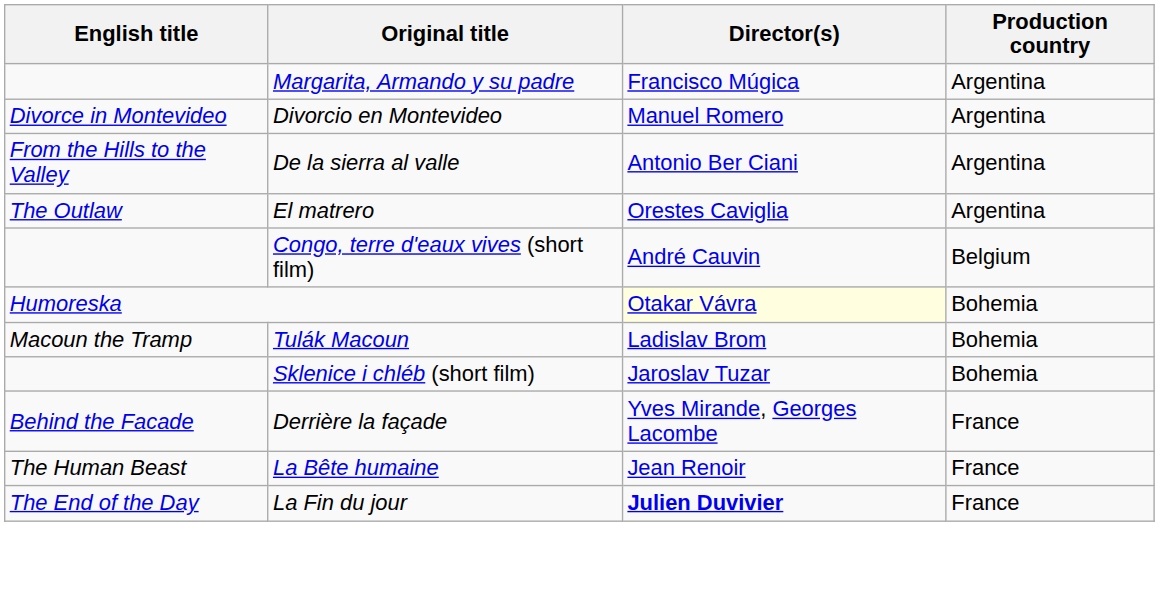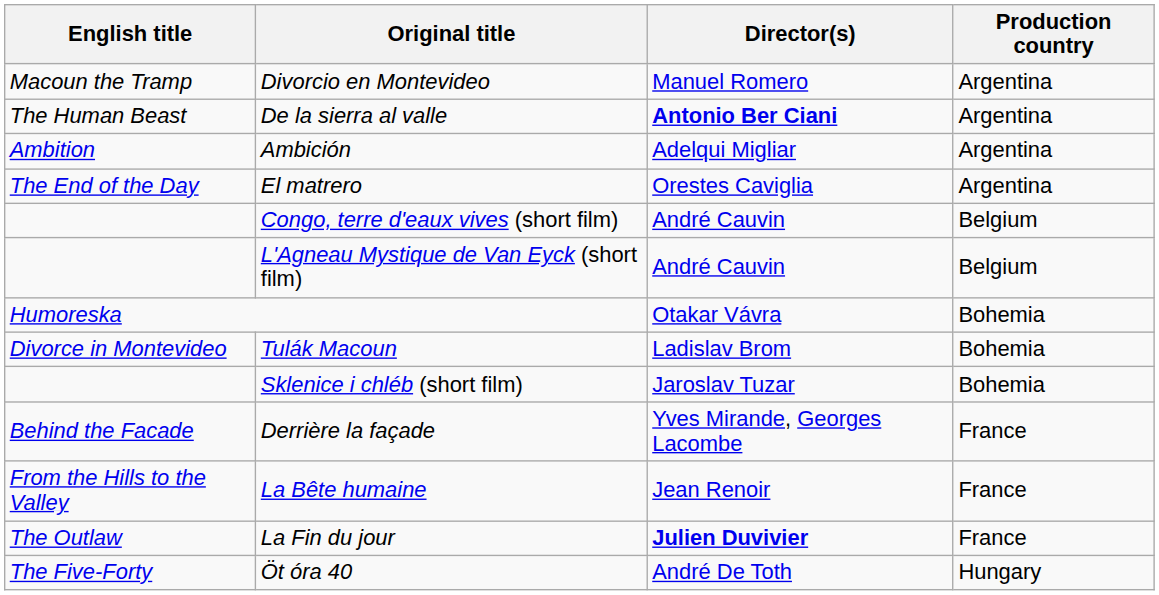 <table class="sortable wikitable" width="95%">
 <tr>
 <th>English title</th>
 <th>Original title</th>
 <th>Director(s)</th>
 <th>Production country</th>
 </tr>
 <tr>
-<td></td>
-<td><em><a href='#'>Margarita, Armando y su padre</a></em></td>
-<td><a href='#'>Francisco Múgica</a></td>
-<td>Argentina</td>
-</tr>
-<tr>
-<td><em><a href='#'>Divorce in Montevideo</a></em></td>
+<td><em>Macoun the Tramp</em></td>
 <td><em>Divorcio en Montevideo</em></td>
 <td><a href='#'>Manuel Romero</a></td>
 <td>Argentina</td>
 </tr>
 <tr>
-<td><em><a href='#'>From the Hills to the Valley</a></em></td>
+<td><em>The Human Beast</em></td>
 <td><em>De la sierra al valle</em></td>
-<td><a href='#'>Antonio Ber Ciani</a></td>
+<td><strong><a href='#'>Antonio Ber Ciani</a></strong></td>
 <td>Argentina</td>
 </tr>
 <tr>
-<td><em><a href='#'>The Outlaw</a></em></td>
+<td><em><a href='#'>Ambition</a></em></td>
+<td><em>Ambición</em></td>
+<td><a href='#'>Adelqui Migliar</a></td>
+<td>Argentina</td>
+</tr>
+<tr>
+<td><em><a href='#'>The End of the Day</a></em></td>
 <td><em>El matrero</em></td>
 <td><a href='#'>Orestes Caviglia</a></td>
 <td>Argentina</td>
 </tr>
 <tr>
 <td></td>
 <td><em><a href='#'>Congo, terre d'eaux vives</a></em> (short film)</td>
 <td><a href='#'>André Cauvin</a></td>
 <td>Belgium</td>
 </tr>
 <tr>
+<td></td>
+<td><em><a href='#'>L'Agneau Mystique de Van Eyck</a></em> (short film)</td>
+<td><a href='#'>André Cauvin</a></td>
+<td>Belgium</td>
+</tr>
+<tr>
 <td colspan=2><em><a href='#'>Humoreska</a></em></td>
-<td style="background: lightyellow;"><a href='#'>Otakar Vávra</a></td>
+<td><a href='#'>Otakar Vávra</a></td>
 <td>Bohemia</td>
 </tr>
 <tr>
-<td><em>Macoun the Tramp</em></td>
+<td><em><a href='#'>Divorce in Montevideo</a></em></td>
 <td><em><a href='#'>Tulák Macoun</a></em></td>
 <td><a href='#'>Ladislav Brom</a></td>
 <td>Bohemia</td>
 </tr>
 <tr>
 <td></td>
 <td><em><a href='#'>Sklenice i chléb</a></em> (short film)</td>
 <td><a href='#'>Jaroslav Tuzar</a></td>
 <td>Bohemia</td>
 </tr>
 <tr>
 <td><em><a href='#'>Behind the Facade</a></em></td>
 <td><em>Derrière la façade</em></td>
 <td><a href='#'>Yves Mirande</a>, <a href='#'>Georges Lacombe</a></td>
 <td>France</td>
 </tr>
 <tr>
-<td><em>The Human Beast</em></td>
+<td><em><a href='#'>From the Hills to the Valley</a></em></td>
 <td><em><a href='#'>La Bête humaine</a></em></td>
 <td><a href='#'>Jean Renoir</a></td>
 <td>France</td>
 </tr>
 <tr>
-<td><em><a href='#'>The End of the Day</a></em></td>
+<td><em><a href='#'>The Outlaw</a></em></td>
 <td><em>La Fin du jour</em></td>
 <td><strong><a href='#'>Julien Duvivier</a></strong></td>
 <td>France</td>
 </tr>
+<tr>
+<td><em><a href='#'>The Five-Forty</a></em></td>
+<td><em>Öt óra 40</em></td>
+<td><a href='#'>André De Toth</a></td>
+<td>Hungary</td>
+</tr>
 </table>
